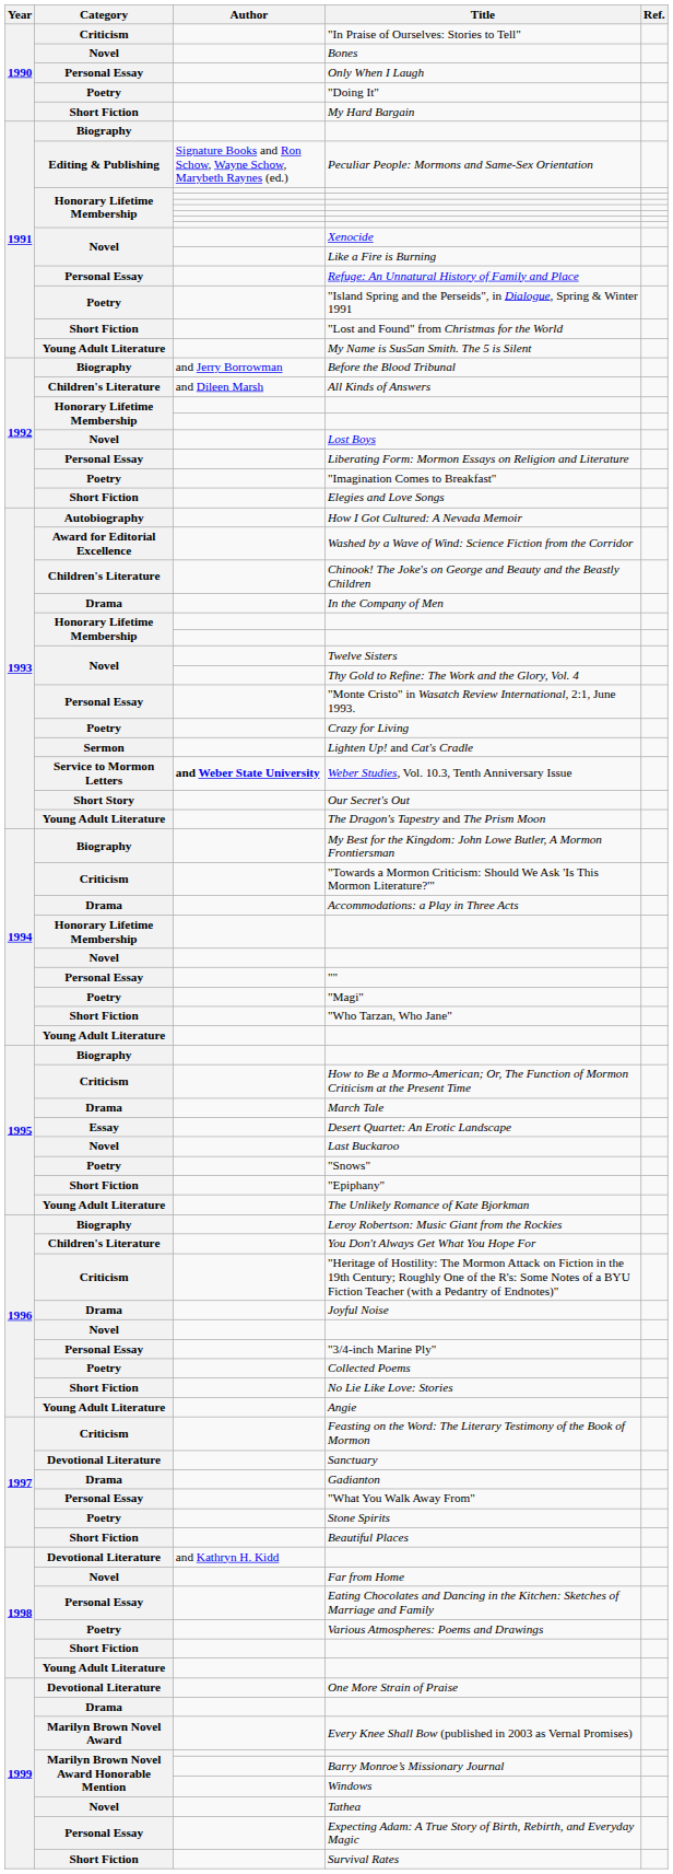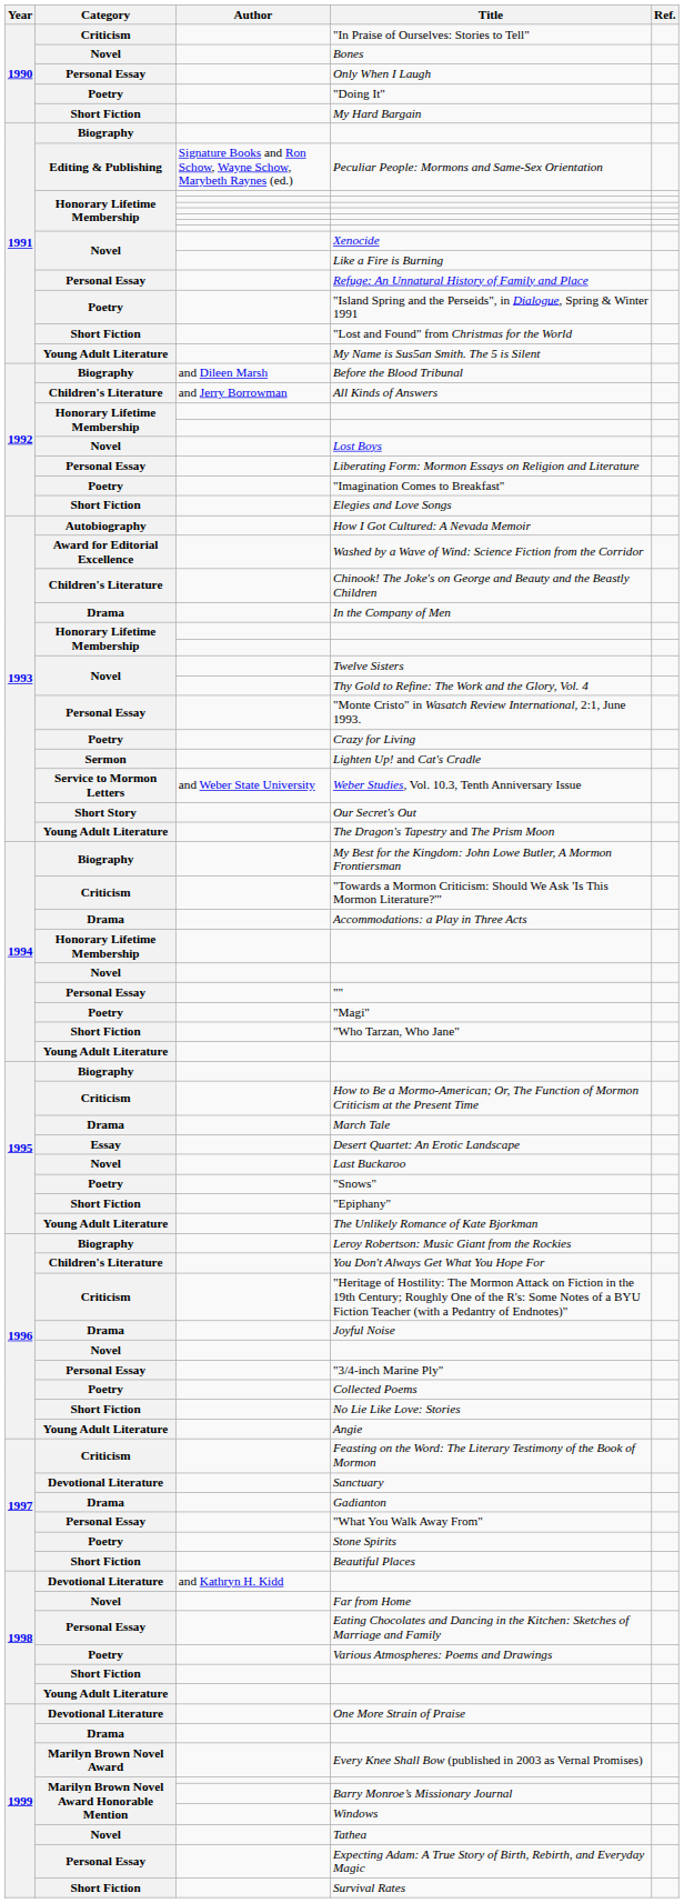 <table class="wikitable sortable mw-collapsible">
 <tr>
 <th>Year</th>
 <th>Category</th>
 <th>Author</th>
 <th>Title</th>
 <th>Ref.</th>
 </tr>
 <tr>
 <th rowspan="5"><a href='#'>1990</a></th>
 <th>Criticism</th>
 <td></td>
 <td>"In Praise of Ourselves: Stories to Tell"</td>
 <td></td>
 </tr>
 <tr>
 <th>Novel</th>
 <td></td>
 <td><em>Bones</em></td>
 <td></td>
 </tr>
 <tr>
 <th>Personal Essay</th>
 <td></td>
 <td><em>Only When I Laugh</em></td>
 <td></td>
 </tr>
 <tr>
 <th>Poetry</th>
 <td></td>
 <td>"Doing It"</td>
 <td></td>
 </tr>
 <tr>
 <th>Short Fiction</th>
 <td></td>
 <td><em>My Hard Bargain</em></td>
 <td></td>
 </tr>
 <tr>
 <th rowspan="15"><a href='#'>1991</a></th>
 <th>Biography</th>
 <td></td>
 <td><em></em></td>
 <td></td>
 </tr>
 <tr>
 <th>Editing & Publishing</th>
 <td><a href='#'>Signature Books</a> and <a href='#'>Ron Schow</a>, <a href='#'>Wayne Schow</a>, <a href='#'>Marybeth Raynes</a> (ed.)</td>
 <td><em>Peculiar People: Mormons and Same-Sex Orientation</em></td>
 <td></td>
 </tr>
 <tr>
 <th rowspan="7">Honorary Lifetime Membership</th>
 <td></td>
 <td></td>
 <td></td>
 </tr>
 <tr>
 <td></td>
 <td></td>
 <td></td>
 </tr>
 <tr>
 <td></td>
 <td></td>
 <td></td>
 </tr>
 <tr>
 <td></td>
 <td></td>
 <td></td>
 </tr>
 <tr>
 <td></td>
 <td></td>
 <td></td>
 </tr>
 <tr>
 <td></td>
 <td></td>
 <td></td>
 </tr>
 <tr>
 <td></td>
 <td></td>
 <td></td>
 </tr>
 <tr>
 <th rowspan="2">Novel</th>
 <td></td>
 <td><em><a href='#'>Xenocide</a></em></td>
 <td></td>
 </tr>
 <tr>
 <td></td>
 <td><em>Like a Fire is Burning</em></td>
 <td></td>
 </tr>
 <tr>
 <th>Personal Essay</th>
 <td></td>
 <td><em><a href='#'>Refuge: An Unnatural History of Family and Place</a></em></td>
 <td></td>
 </tr>
 <tr>
 <th>Poetry</th>
 <td></td>
 <td>"Island Spring and the Perseids", in <em><a href='#'>Dialogue</a></em>, Spring & Winter 1991</td>
 <td></td>
 </tr>
 <tr>
 <th>Short Fiction</th>
 <td></td>
 <td>"Lost and Found" from <em>Christmas for the World</em></td>
 <td></td>
 </tr>
 <tr>
 <th>Young Adult Literature</th>
 <td></td>
 <td><em>My Name is Sus5an Smith. The 5 is Silent</em></td>
 <td></td>
 </tr>
 <tr>
 <th rowspan="8"><a href='#'>1992</a></th>
 <th>Biography</th>
-<td> and <a href='#'>Jerry Borrowman</a></td>
+<td> and <a href='#'>Dileen Marsh</a></td>
 <td><em>Before the Blood Tribunal</em></td>
 <td></td>
 </tr>
 <tr>
 <th>Children's Literature</th>
-<td> and <a href='#'>Dileen Marsh</a></td>
+<td> and <a href='#'>Jerry Borrowman</a></td>
 <td><em>All Kinds of Answers</em></td>
 <td></td>
 </tr>
 <tr>
 <th rowspan="2">Honorary Lifetime Membership</th>
 <td></td>
 <td></td>
 <td></td>
 </tr>
 <tr>
 <td></td>
 <td></td>
 <td></td>
 </tr>
 <tr>
 <th>Novel</th>
 <td></td>
 <td><em><a href='#'>Lost Boys</a></em></td>
 <td></td>
 </tr>
 <tr>
 <th>Personal Essay</th>
 <td></td>
 <td><em>Liberating Form: Mormon Essays on Religion and Literature</em></td>
 <td></td>
 </tr>
 <tr>
 <th>Poetry</th>
 <td></td>
 <td>"Imagination Comes to Breakfast"</td>
 <td></td>
 </tr>
 <tr>
 <th>Short Fiction</th>
 <td></td>
 <td><em>Elegies and Love Songs</em></td>
 <td></td>
 </tr>
 <tr>
 <th rowspan="14"><a href='#'>1993</a></th>
 <th>Autobiography</th>
 <td></td>
 <td><em>How I Got Cultured: A Nevada Memoir</em></td>
 <td></td>
 </tr>
 <tr>
 <th>Award for Editorial Excellence</th>
 <td></td>
 <td><em>Washed by a Wave of Wind: Science Fiction from the Corridor</em></td>
 <td></td>
 </tr>
 <tr>
 <th>Children's Literature</th>
 <td></td>
 <td><em>Chinook! The Joke's on George and Beauty and the Beastly Children</em></td>
 <td></td>
 </tr>
 <tr>
 <th>Drama</th>
 <td></td>
 <td><em>In the Company of Men</em></td>
 <td></td>
 </tr>
 <tr>
 <th rowspan="2">Honorary Lifetime Membership</th>
 <td></td>
 <td></td>
 <td></td>
 </tr>
 <tr>
 <td></td>
 <td></td>
 <td></td>
 </tr>
 <tr>
 <th rowspan="2">Novel</th>
 <td></td>
 <td><em>Twelve Sisters</em></td>
 <td></td>
 </tr>
 <tr>
 <td></td>
 <td><em>Thy Gold to Refine: The Work and the Glory, Vol. 4</em></td>
 <td></td>
 </tr>
 <tr>
 <th>Personal Essay</th>
 <td></td>
 <td>"Monte Cristo" in <em>Wasatch Review International</em>, 2:1, June 1993.</td>
 <td></td>
 </tr>
 <tr>
 <th>Poetry</th>
 <td></td>
 <td><em>Crazy for Living</em></td>
 <td></td>
 </tr>
 <tr>
 <th>Sermon</th>
 <td></td>
 <td><em>Lighten Up!</em> and <em>Cat's Cradle</em></td>
 <td></td>
 </tr>
 <tr>
 <th>Service to Mormon Letters</th>
-<td><strong> and <a href='#'>Weber State University</a></strong></td>
+<td> and <a href='#'>Weber State University</a></td>
 <td><em><a href='#'>Weber Studies</a></em>, Vol. 10.3, Tenth Anniversary Issue</td>
 <td></td>
 </tr>
 <tr>
 <th>Short Story</th>
 <td></td>
 <td><em>Our Secret's Out</em></td>
 <td></td>
 </tr>
 <tr>
 <th>Young Adult Literature</th>
 <td></td>
 <td><em>The Dragon's Tapestry</em> and <em>The Prism Moon</em></td>
 <td></td>
 </tr>
 <tr>
 <th rowspan="9"><a href='#'>1994</a></th>
 <th>Biography</th>
 <td></td>
 <td><em>My Best for the Kingdom: John Lowe Butler, A Mormon Frontiersman</em></td>
 <td></td>
 </tr>
 <tr>
 <th>Criticism</th>
 <td></td>
 <td>"Towards a Mormon Criticism: Should We Ask 'Is This Mormon Literature?'"</td>
 <td></td>
 </tr>
 <tr>
 <th>Drama</th>
 <td></td>
 <td><em>Accommodations: a Play in Three Acts</em></td>
 <td></td>
 </tr>
 <tr>
 <th>Honorary Lifetime Membership</th>
 <td></td>
 <td></td>
 <td></td>
 </tr>
 <tr>
 <th>Novel</th>
 <td></td>
 <td><em></em></td>
 <td></td>
 </tr>
 <tr>
 <th>Personal Essay</th>
 <td></td>
 <td>""</td>
 <td></td>
 </tr>
 <tr>
 <th>Poetry</th>
 <td></td>
 <td>"Magi"</td>
 <td></td>
 </tr>
 <tr>
 <th>Short Fiction</th>
 <td></td>
 <td>"Who Tarzan, Who Jane"</td>
 <td></td>
 </tr>
 <tr>
 <th>Young Adult Literature</th>
 <td></td>
 <td><em></em></td>
 <td></td>
 </tr>
 <tr>
 <th rowspan="8"><a href='#'>1995</a></th>
 <th>Biography</th>
 <td></td>
 <td><em></em></td>
 <td></td>
 </tr>
 <tr>
 <th>Criticism</th>
 <td></td>
 <td><em>How to Be a Mormo-American; Or, The Function of Mormon Criticism at the Present Time</em></td>
 <td></td>
 </tr>
 <tr>
 <th>Drama</th>
 <td></td>
 <td><em>March Tale</em></td>
 <td></td>
 </tr>
 <tr>
 <th>Essay</th>
 <td></td>
 <td><em>Desert Quartet: An Erotic Landscape</em></td>
 <td></td>
 </tr>
 <tr>
 <th>Novel</th>
 <td></td>
 <td><em>Last Buckaroo</em></td>
 <td></td>
 </tr>
 <tr>
 <th>Poetry</th>
 <td></td>
 <td>"Snows"</td>
 <td></td>
 </tr>
 <tr>
 <th>Short Fiction</th>
 <td></td>
 <td>"Epiphany"</td>
 <td></td>
 </tr>
 <tr>
 <th>Young Adult Literature</th>
 <td></td>
 <td><em>The Unlikely Romance of Kate Bjorkman</em></td>
 <td></td>
 </tr>
 <tr>
 <th rowspan="9"><a href='#'>1996</a></th>
 <th>Biography</th>
 <td></td>
 <td><em>Leroy Robertson: Music Giant from the Rockies</em></td>
 <td></td>
 </tr>
 <tr>
 <th>Children's Literature</th>
 <td></td>
 <td><em>You Don't Always Get What You Hope For</em></td>
 <td></td>
 </tr>
 <tr>
 <th>Criticism</th>
 <td></td>
 <td>"Heritage of Hostility: The Mormon Attack on Fiction in the 19th Century; Roughly One of the R's: Some Notes of a BYU Fiction Teacher (with a Pedantry of Endnotes)"</td>
 <td></td>
 </tr>
 <tr>
 <th>Drama</th>
 <td></td>
 <td><em>Joyful Noise</em></td>
 <td></td>
 </tr>
 <tr>
 <th>Novel</th>
 <td></td>
 <td><em></em></td>
 <td></td>
 </tr>
 <tr>
 <th>Personal Essay</th>
 <td></td>
 <td>"3/4-inch Marine Ply"</td>
 <td></td>
 </tr>
 <tr>
 <th>Poetry</th>
 <td></td>
 <td><em>Collected Poems</em></td>
 <td></td>
 </tr>
 <tr>
 <th>Short Fiction</th>
 <td></td>
 <td><em>No Lie Like Love: Stories</em></td>
 <td></td>
 </tr>
 <tr>
 <th>Young Adult Literature</th>
 <td></td>
 <td><em>Angie</em></td>
 <td></td>
 </tr>
 <tr>
 <th rowspan="6"><a href='#'>1997</a></th>
 <th>Criticism</th>
 <td></td>
 <td><em>Feasting on the Word: The Literary Testimony of the Book of Mormon</em></td>
 <td></td>
 </tr>
 <tr>
 <th>Devotional Literature</th>
 <td></td>
 <td><em>Sanctuary</em></td>
 <td></td>
 </tr>
 <tr>
 <th>Drama</th>
 <td></td>
 <td><em>Gadianton</em></td>
 <td></td>
 </tr>
 <tr>
 <th>Personal Essay</th>
 <td></td>
 <td>"What You Walk Away From"</td>
 <td></td>
 </tr>
 <tr>
 <th>Poetry</th>
 <td></td>
 <td><em>Stone Spirits</em></td>
 <td></td>
 </tr>
 <tr>
 <th>Short Fiction</th>
 <td></td>
 <td><em>Beautiful Places</em></td>
 <td></td>
 </tr>
 <tr>
 <th rowspan="6"><a href='#'>1998</a></th>
 <th>Devotional Literature</th>
 <td> and <a href='#'>Kathryn H. Kidd</a></td>
 <td><em></em></td>
 <td></td>
 </tr>
 <tr>
 <th>Novel</th>
 <td></td>
 <td><em>Far from Home</em></td>
 <td></td>
 </tr>
 <tr>
 <th>Personal Essay</th>
 <td></td>
 <td><em>Eating Chocolates and Dancing in the Kitchen: Sketches of Marriage and Family</em></td>
 <td></td>
 </tr>
 <tr>
 <th>Poetry</th>
 <td></td>
 <td><em>Various Atmospheres: Poems and Drawings</em></td>
 <td></td>
 </tr>
 <tr>
 <th>Short Fiction</th>
 <td></td>
 <td><em></em></td>
 <td></td>
 </tr>
 <tr>
 <th>Young Adult Literature</th>
 <td></td>
 <td><em></em></td>
 <td></td>
 </tr>
 <tr>
 <th rowspan="9"><a href='#'>1999</a></th>
 <th>Devotional Literature</th>
 <td></td>
 <td><em>One More Strain of Praise</em></td>
 <td></td>
 </tr>
 <tr>
 <th>Drama</th>
 <td></td>
 <td><em></em></td>
 <td></td>
 </tr>
 <tr>
 <th>Marilyn Brown Novel Award</th>
 <td></td>
 <td><em>Every Knee Shall Bow</em> (published in 2003 as Vernal Promises)</td>
 <td></td>
 </tr>
 <tr>
 <th rowspan="3">Marilyn Brown Novel Award Honorable Mention</th>
 <td></td>
 <td><em></em></td>
 <td></td>
 </tr>
 <tr>
 <td></td>
 <td><em>Barry Monroe’s Missionary Journal</em></td>
 <td></td>
 </tr>
 <tr>
 <td></td>
 <td><em>Windows</em></td>
 <td></td>
 </tr>
 <tr>
 <th>Novel</th>
 <td></td>
 <td><em>Tathea</em></td>
 <td></td>
 </tr>
 <tr>
 <th>Personal Essay</th>
 <td></td>
 <td><em>Expecting Adam: A True Story of Birth, Rebirth, and Everyday Magic</em></td>
 <td></td>
 </tr>
 <tr>
 <th>Short Fiction</th>
 <td></td>
 <td><em>Survival Rates</em></td>
 <td></td>
 </tr>
 </table>
